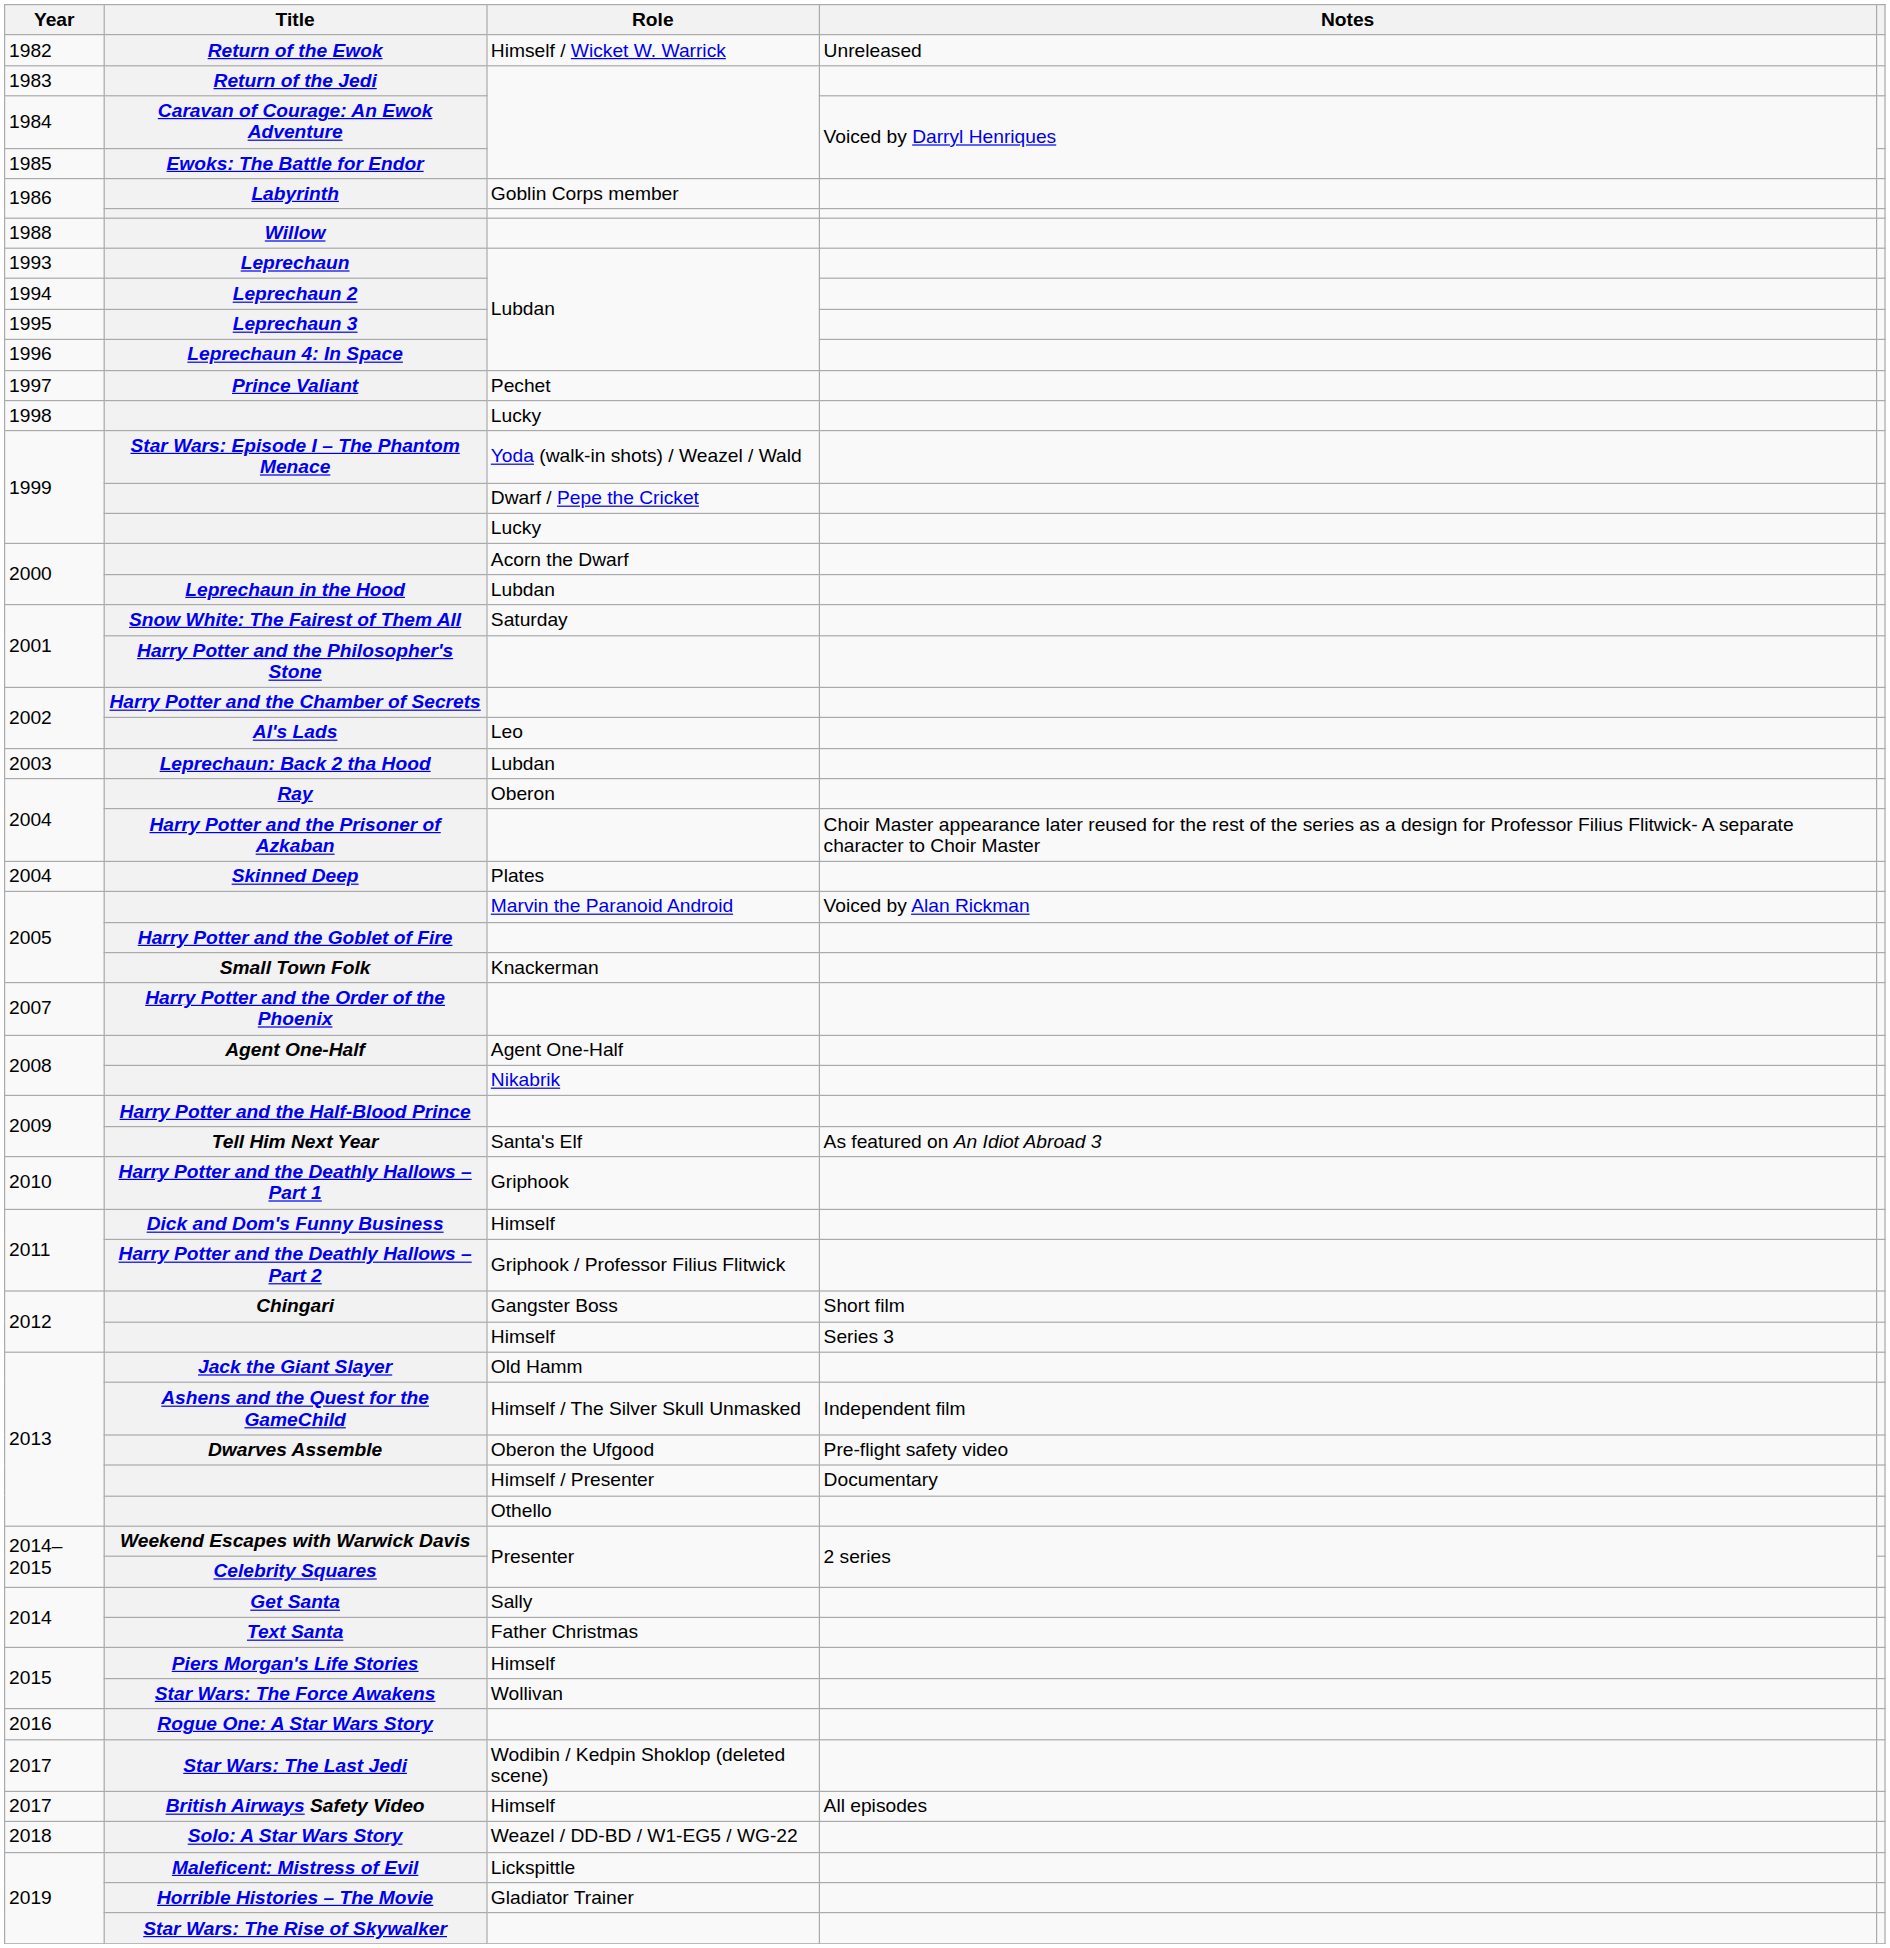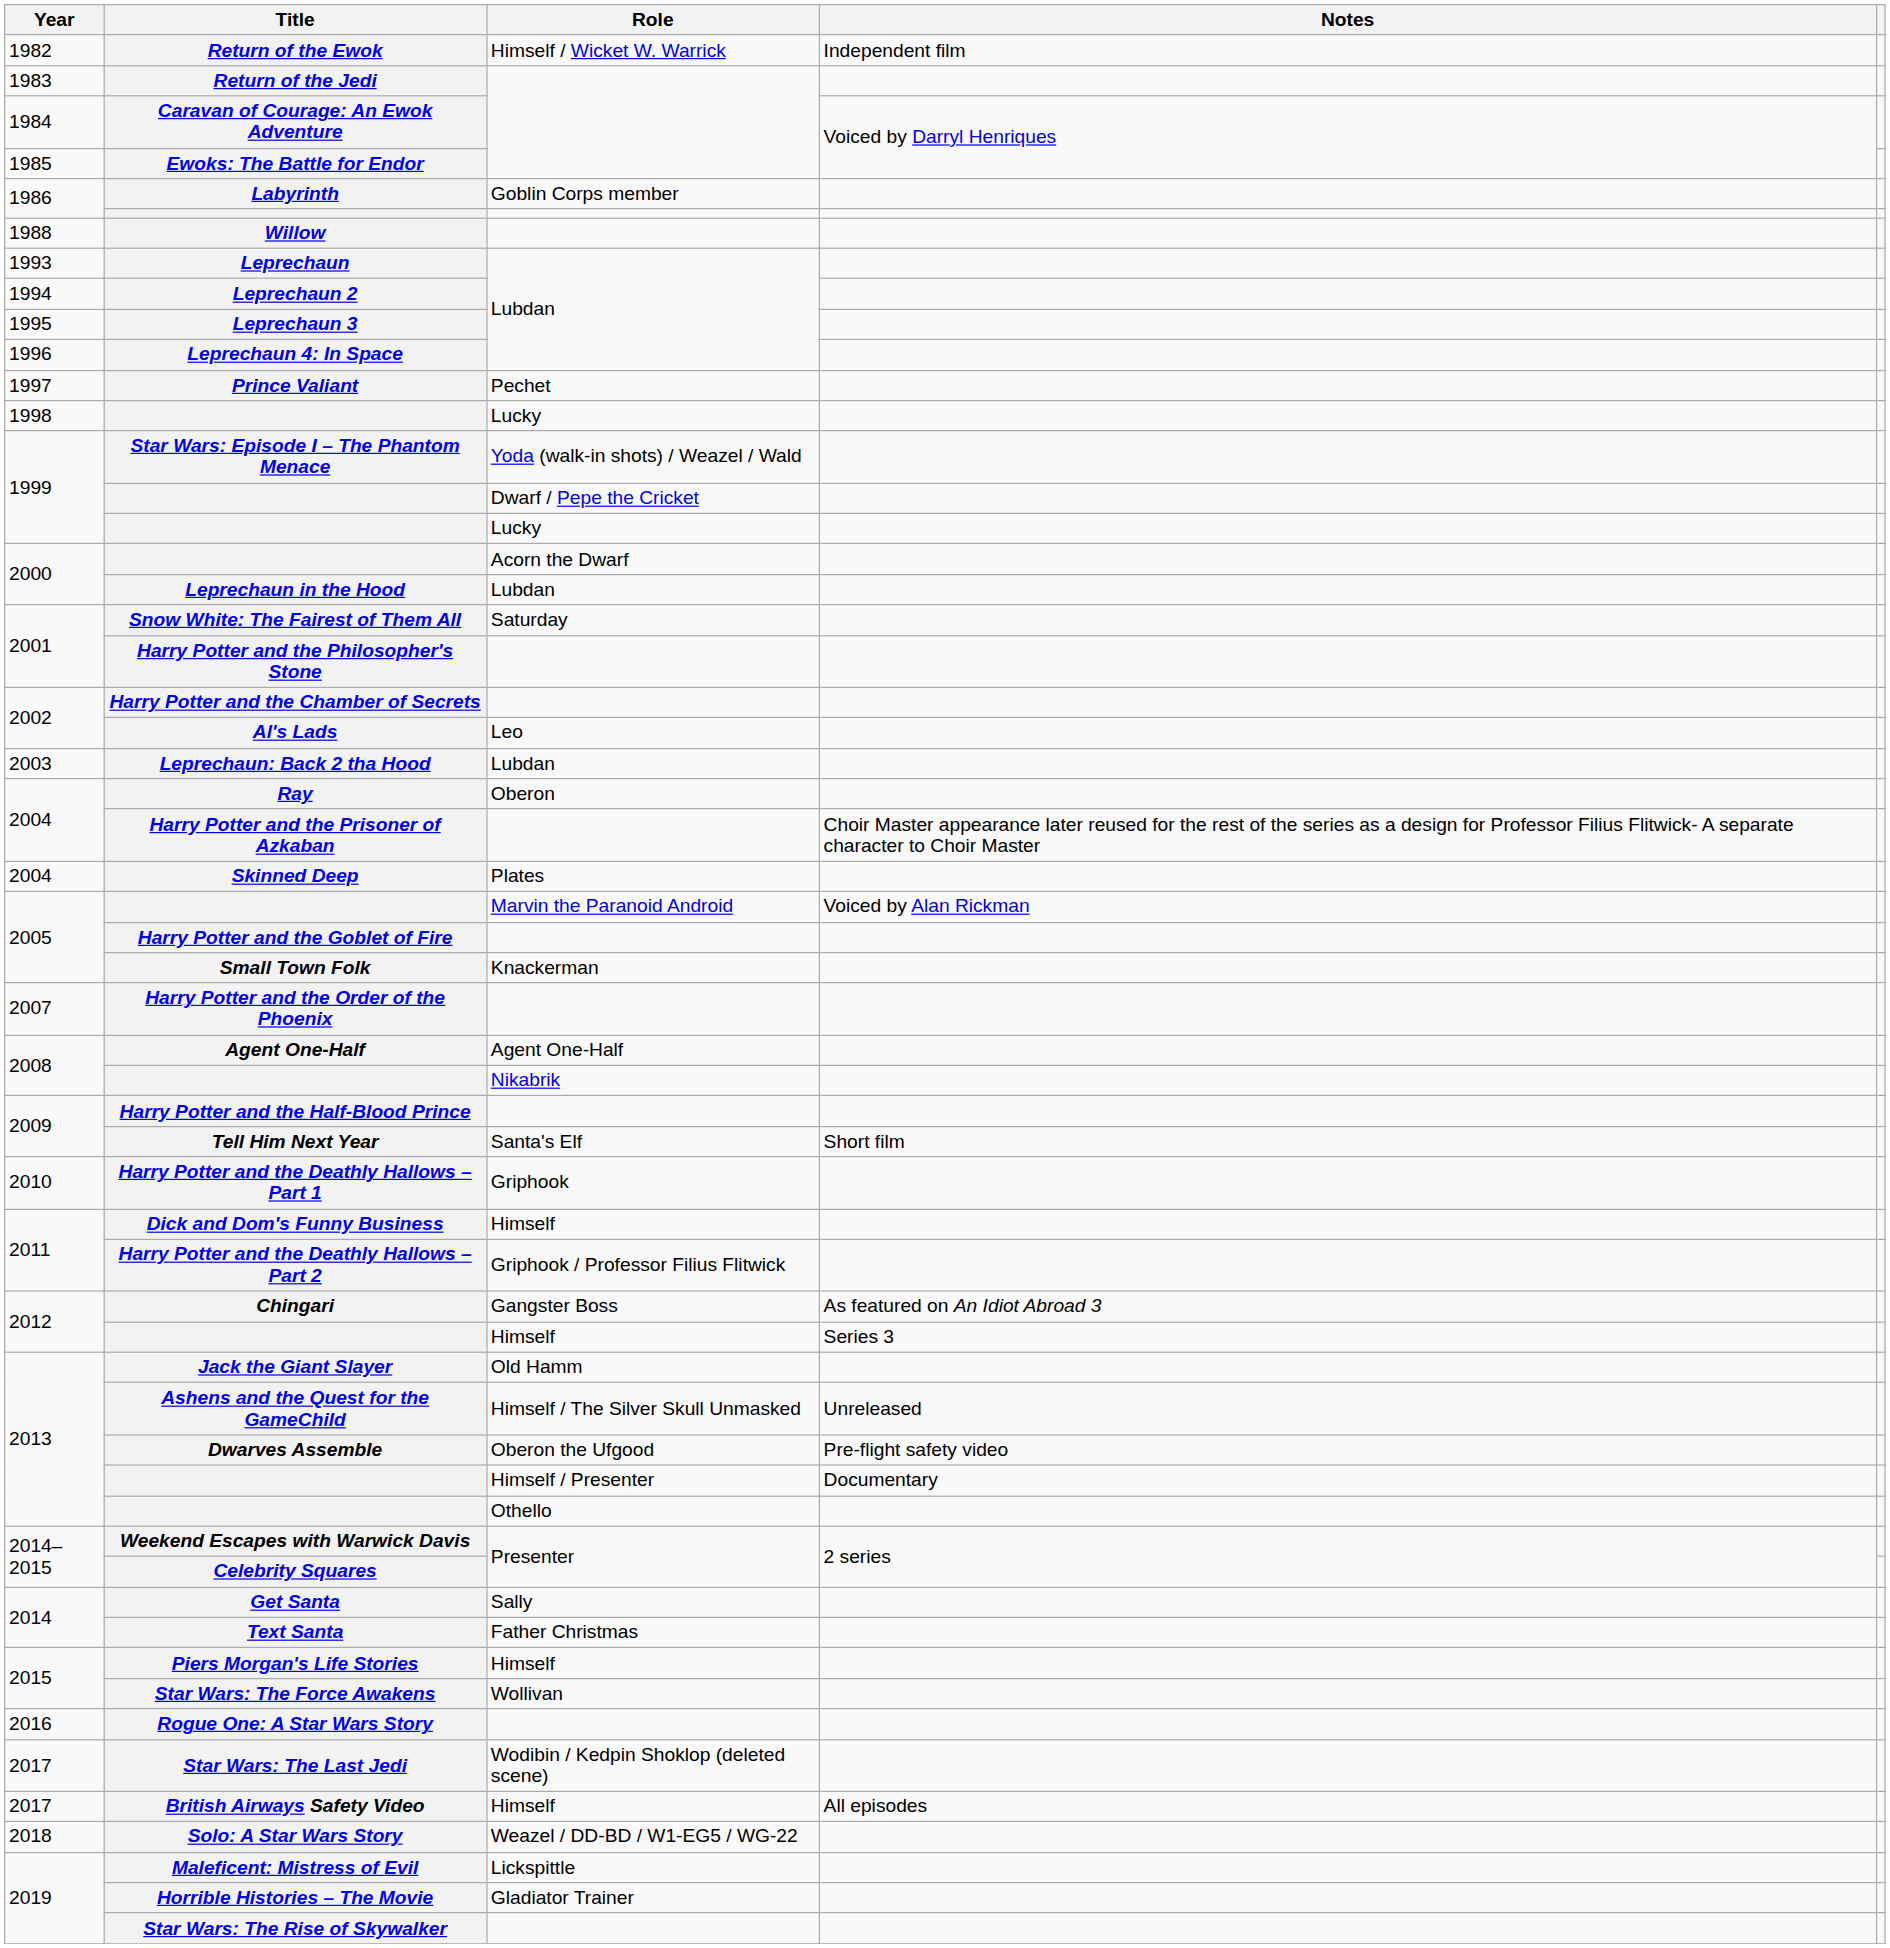 <table class="wikitable plainrowheaders sortable">
 <tr>
 <th scope="col">Year</th>
 <th scope="col">Title</th>
 <th scope="col">Role</th>
 <th scope="col" class="unsortable">Notes</th>
 <th scope="col" class="unsortable"></th>
 </tr>
 <tr>
 <td>1982</td>
 <th scope=row><em><a href='#'>Return of the Ewok</a></em></th>
 <td>Himself / <a href='#'>Wicket W. Warrick</a></td>
-<td>Unreleased</td>
+<td>Independent film</td>
 <td style="text-align:center;"></td>
 </tr>
 <tr>
 <td>1983</td>
 <th scope=row><em><a href='#'>Return of the Jedi</a></em></th>
 <td rowspan="3"></td>
 <td></td>
 <td style="text-align:center;"></td>
 </tr>
 <tr>
 <td>1984</td>
 <th scope=row><em><a href='#'>Caravan of Courage: An Ewok Adventure</a></em></th>
 <td rowspan="2">Voiced by <a href='#'>Darryl Henriques</a></td>
 <td style="text-align:center;"></td>
 </tr>
 <tr>
 <td>1985</td>
 <th scope=row><em><a href='#'>Ewoks: The Battle for Endor</a></em></th>
 <td style="text-align:center;"></td>
 </tr>
 <tr>
 <td rowspan="2">1986</td>
 <th scope=row><em><a href='#'>Labyrinth</a></em></th>
 <td>Goblin Corps member</td>
 <td></td>
 <td style="text-align:center;"></td>
 </tr>
 <tr>
 <th scope=row></th>
 <td></td>
 <td></td>
 <td style="text-align:center;"></td>
 </tr>
 <tr>
 <td>1988</td>
 <th scope=row><em><a href='#'>Willow</a></em></th>
 <td></td>
 <td></td>
 <td style="text-align:center;"></td>
 </tr>
 <tr>
 <td>1993</td>
 <th scope=row><em><a href='#'>Leprechaun</a></em></th>
 <td rowspan="4">Lubdan</td>
 <td></td>
 <td style="text-align:center;"></td>
 </tr>
 <tr>
 <td>1994</td>
 <th scope=row><em><a href='#'>Leprechaun 2</a></em></th>
 <td></td>
 <td style="text-align:center;"></td>
 </tr>
 <tr>
 <td>1995</td>
 <th scope=row><em><a href='#'>Leprechaun 3</a></em></th>
 <td></td>
 <td style="text-align:center;"></td>
 </tr>
 <tr>
 <td>1996</td>
 <th scope=row><em><a href='#'>Leprechaun 4: In Space</a></em></th>
 <td></td>
 <td style="text-align:center;"></td>
 </tr>
 <tr>
 <td>1997</td>
 <th scope=row><em><a href='#'>Prince Valiant</a></em></th>
 <td>Pechet</td>
 <td></td>
 <td style="text-align:center;"></td>
 </tr>
 <tr>
 <td>1998</td>
 <th scope=row></th>
 <td>Lucky</td>
 <td></td>
 <td style="text-align:center;"></td>
 </tr>
 <tr>
 <td rowspan="3">1999</td>
 <th scope=row><em><a href='#'>Star Wars: Episode I – The Phantom Menace</a></em></th>
 <td><a href='#'>Yoda</a> (walk-in shots) / Weazel / Wald</td>
 <td></td>
 <td style="text-align:center;"></td>
 </tr>
 <tr>
 <th scope=row></th>
 <td>Dwarf / <a href='#'>Pepe the Cricket</a></td>
 <td></td>
 <td style="text-align:center;"></td>
 </tr>
 <tr>
 <th scope=row></th>
 <td>Lucky</td>
 <td></td>
 <td style="text-align:center;"></td>
 </tr>
 <tr>
 <td rowspan="2">2000</td>
 <th scope=row></th>
 <td>Acorn the Dwarf</td>
 <td></td>
 <td style="text-align:center;"></td>
 </tr>
 <tr>
 <th scope=row><em><a href='#'>Leprechaun in the Hood</a></em></th>
 <td>Lubdan</td>
 <td></td>
 <td style="text-align:center;"></td>
 </tr>
 <tr>
 <td rowspan="2">2001</td>
 <th scope=row><em><a href='#'>Snow White: The Fairest of Them All</a></em></th>
 <td>Saturday</td>
 <td></td>
 <td style="text-align:center;"></td>
 </tr>
 <tr>
 <th scope=row><em><a href='#'>Harry Potter and the Philosopher's Stone</a></em></th>
 <td></td>
 <td></td>
 <td style="text-align:center;"></td>
 </tr>
 <tr>
 <td rowspan="2">2002</td>
 <th scope=row><em><a href='#'>Harry Potter and the Chamber of Secrets</a></em></th>
 <td></td>
 <td></td>
 <td style="text-align:center;"></td>
 </tr>
 <tr>
 <th scope=row><em><a href='#'>Al's Lads</a></em></th>
 <td>Leo</td>
 <td></td>
 <td style="text-align:center;"></td>
 </tr>
 <tr>
 <td>2003</td>
 <th scope=row><em><a href='#'>Leprechaun: Back 2 tha Hood</a></em></th>
 <td>Lubdan</td>
 <td></td>
 <td style="text-align:center;"></td>
 </tr>
 <tr>
 <td rowspan="2">2004</td>
 <th scope=row><em><a href='#'>Ray</a></em></th>
 <td>Oberon</td>
 <td></td>
 <td style="text-align:center;"></td>
 </tr>
 <tr>
 <th scope=row><em><a href='#'>Harry Potter and the Prisoner of Azkaban</a></em></th>
 <td></td>
 <td>Choir Master appearance later reused for the rest of the series as a design for Professor Filius Flitwick- A separate character to Choir Master</td>
 <td style="text-align:center;"></td>
 </tr>
 <tr>
 <td>2004</td>
 <th scope=row><em><a href='#'>Skinned Deep</a></em></th>
 <td>Plates</td>
 <td></td>
 <td style="text-align:center;"></td>
 </tr>
 <tr>
 <td rowspan="3">2005</td>
 <th scope=row></th>
 <td><a href='#'>Marvin the Paranoid Android</a></td>
 <td>Voiced by <a href='#'>Alan Rickman</a></td>
 <td style="text-align:center;"></td>
 </tr>
 <tr>
 <th scope=row><em><a href='#'>Harry Potter and the Goblet of Fire</a></em></th>
 <td></td>
 <td></td>
 <td style="text-align:center;"></td>
 </tr>
 <tr>
 <th scope=row><em>Small Town Folk</em></th>
 <td>Knackerman</td>
 <td></td>
 <td style="text-align:center;"></td>
 </tr>
 <tr>
 <td>2007</td>
 <th scope=row><em><a href='#'>Harry Potter and the Order of the Phoenix</a></em></th>
 <td></td>
 <td></td>
 <td style="text-align:center;"></td>
 </tr>
 <tr>
 <td rowspan="2">2008</td>
 <th scope=row><em>Agent One-Half</em></th>
 <td>Agent One-Half</td>
 <td></td>
 <td style="text-align:center;"></td>
 </tr>
 <tr>
 <th scope=row></th>
 <td><a href='#'>Nikabrik</a></td>
 <td></td>
 <td style="text-align:center;"></td>
 </tr>
 <tr>
 <td rowspan="2">2009</td>
 <th scope=row><em><a href='#'>Harry Potter and the Half-Blood Prince</a></em></th>
 <td></td>
 <td></td>
 <td style="text-align:center;"></td>
 </tr>
 <tr>
 <th scope=row><em>Tell Him Next Year</em></th>
 <td>Santa's Elf</td>
-<td>As featured on <em>An Idiot Abroad 3</em></td>
+<td>Short film</td>
 <td style="text-align:center;"></td>
 </tr>
 <tr>
 <td>2010</td>
 <th scope=row><em><a href='#'>Harry Potter and the Deathly Hallows – Part 1</a></em></th>
 <td>Griphook</td>
 <td></td>
 <td style="text-align:center;"></td>
 </tr>
 <tr>
 <td rowspan="2">2011</td>
 <th scope=row><em><a href='#'>Dick and Dom's Funny Business</a></em></th>
 <td>Himself</td>
 <td></td>
 <td style="text-align:center;"></td>
 </tr>
 <tr>
 <th scope=row><em><a href='#'>Harry Potter and the Deathly Hallows – Part 2</a></em></th>
 <td>Griphook / Professor Filius Flitwick</td>
 <td></td>
 <td style="text-align:center;"></td>
 </tr>
 <tr>
 <td rowspan="2">2012</td>
 <th scope=row><em>Chingari</em></th>
 <td>Gangster Boss</td>
-<td>Short film</td>
+<td>As featured on <em>An Idiot Abroad 3</em></td>
 <td style="text-align:center;"></td>
 </tr>
 <tr>
 <th scope=row></th>
 <td>Himself</td>
 <td>Series 3</td>
 <td style="text-align:center;"></td>
 </tr>
 <tr>
 <td rowspan="5">2013</td>
 <th scope=row><em><a href='#'>Jack the Giant Slayer</a></em></th>
 <td>Old Hamm</td>
 <td></td>
 <td style="text-align:center;"></td>
 </tr>
 <tr>
 <th scope=row><em><a href='#'>Ashens and the Quest for the GameChild</a></em></th>
 <td>Himself / The Silver Skull Unmasked</td>
-<td>Independent film</td>
+<td>Unreleased</td>
 <td style="text-align:center;"></td>
 </tr>
 <tr>
 <th scope=row><em>Dwarves Assemble</em></th>
 <td>Oberon the Ufgood</td>
 <td>Pre-flight safety video</td>
 <td style="text-align:center;"></td>
 </tr>
 <tr>
 <th scope=row></th>
 <td>Himself / Presenter</td>
 <td>Documentary</td>
 <td style="text-align:center;"></td>
 </tr>
 <tr>
 <th scope=row></th>
 <td>Othello</td>
 <td></td>
 <td style="text-align:center;"></td>
 </tr>
 <tr>
 <td rowspan="2">2014–2015</td>
 <th scope=row><em>Weekend Escapes with Warwick Davis</em></th>
 <td rowspan="2">Presenter</td>
 <td rowspan="2">2 series</td>
 <td style="text-align:center;"></td>
 </tr>
 <tr>
 <th scope=row><em><a href='#'>Celebrity Squares</a></em></th>
 <td style="text-align:center;"></td>
 </tr>
 <tr>
 <td rowspan="2">2014</td>
 <th scope=row><em><a href='#'>Get Santa</a></em></th>
 <td>Sally</td>
 <td></td>
 <td style="text-align:center;"></td>
 </tr>
 <tr>
 <th scope=row><em><a href='#'>Text Santa</a></em></th>
 <td>Father Christmas</td>
 <td></td>
 <td style="text-align:center;"></td>
 </tr>
 <tr>
 <td rowspan="2">2015</td>
 <th scope=row><em><a href='#'>Piers Morgan's Life Stories</a></em></th>
 <td>Himself</td>
 <td></td>
 <td style="text-align:center;"></td>
 </tr>
 <tr>
 <th scope=row><em><a href='#'>Star Wars: The Force Awakens</a></em></th>
 <td>Wollivan</td>
 <td></td>
 <td style="text-align:center;"></td>
 </tr>
 <tr>
 <td>2016</td>
 <th scope=row><em><a href='#'>Rogue One: A Star Wars Story</a></em></th>
 <td></td>
 <td></td>
 <td style="text-align:center;"></td>
 </tr>
 <tr>
 <td>2017</td>
 <th scope=row><em><a href='#'>Star Wars: The Last Jedi</a></em></th>
 <td>Wodibin / Kedpin Shoklop (deleted scene)</td>
 <td></td>
 <td style="text-align:center;"></td>
 </tr>
 <tr>
 <td>2017</td>
 <th scope=row><em><a href='#'>British Airways</a> Safety Video</em></th>
 <td>Himself</td>
 <td>All episodes</td>
 <td style="text-align:center;"></td>
 </tr>
 <tr>
 <td>2018</td>
 <th scope=row><em><a href='#'>Solo: A Star Wars Story</a></em></th>
 <td>Weazel / DD-BD / W1-EG5 / WG-22</td>
 <td></td>
 <td style="text-align:center;"></td>
 </tr>
 <tr>
 <td rowspan="3">2019</td>
 <th scope=row><em><a href='#'>Maleficent: Mistress of Evil</a></em></th>
 <td>Lickspittle</td>
 <td></td>
 <td style="text-align:center;"></td>
 </tr>
 <tr>
 <th scope=row><em><a href='#'>Horrible Histories – The Movie</a></em></th>
 <td>Gladiator Trainer</td>
 <td></td>
 <td style="text-align:center;"></td>
 </tr>
 <tr>
 <th scope=row><em><a href='#'>Star Wars: The Rise of Skywalker</a></em></th>
 <td></td>
 <td></td>
 <td style="text-align:center;"></td>
 </tr>
 </table>
